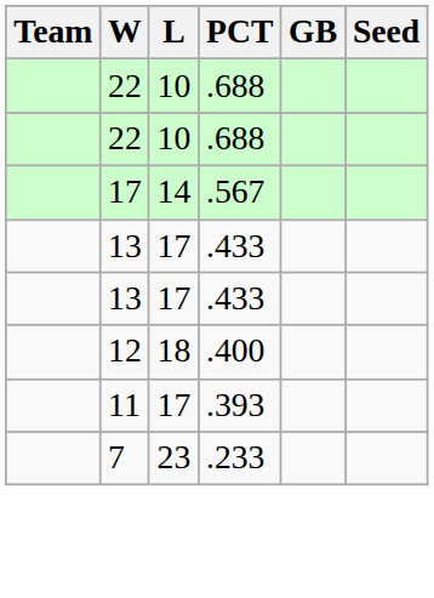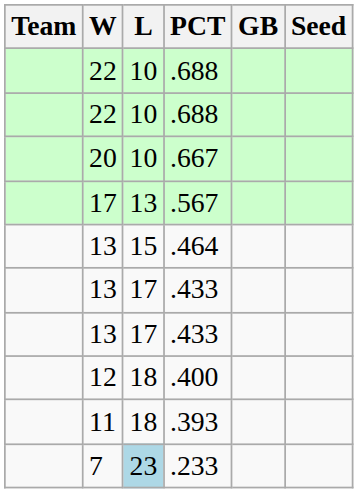 <table class=wikitable>
 <tr>
 <th>Team</th>
 <th>W</th>
 <th>L</th>
 <th>PCT</th>
 <th>GB</th>
 <th>Seed</th>
 </tr>
 <tr bgcolor=#ccffcc>
 <td></td>
 <td>22</td>
 <td>10</td>
 <td>.688</td>
 <td></td>
 <td></td>
 </tr>
 <tr bgcolor=#ccffcc>
 <td></td>
 <td>22</td>
 <td>10</td>
 <td>.688</td>
 <td></td>
 <td></td>
 </tr>
 <tr bgcolor=#ccffcc>
 <td></td>
+<td>20</td>
+<td>10</td>
+<td>.667</td>
+<td></td>
+<td></td>
+</tr>
+<tr bgcolor=#ccffcc>
+<td></td>
 <td>17</td>
-<td>14</td>
+<td>13</td>
 <td>.567</td>
+<td></td>
+<td></td>
+</tr>
+<tr>
+<td></td>
+<td>13</td>
+<td>15</td>
+<td>.464</td>
 <td></td>
 <td></td>
 </tr>
 <tr>
 <td></td>
 <td>13</td>
 <td>17</td>
 <td>.433</td>
 <td></td>
 <td></td>
 </tr>
 <tr>
 <td></td>
 <td>13</td>
 <td>17</td>
 <td>.433</td>
 <td></td>
 <td></td>
 </tr>
 <tr>
 <td></td>
 <td>12</td>
 <td>18</td>
 <td>.400</td>
 <td></td>
 <td></td>
 </tr>
 <tr>
 <td></td>
 <td>11</td>
-<td>17</td>
+<td>18</td>
 <td>.393</td>
 <td></td>
 <td></td>
 </tr>
 <tr>
 <td></td>
 <td>7</td>
-<td>23</td>
+<td style="background: lightblue;">23</td>
 <td>.233</td>
 <td></td>
 <td></td>
 </tr>
 </table>
